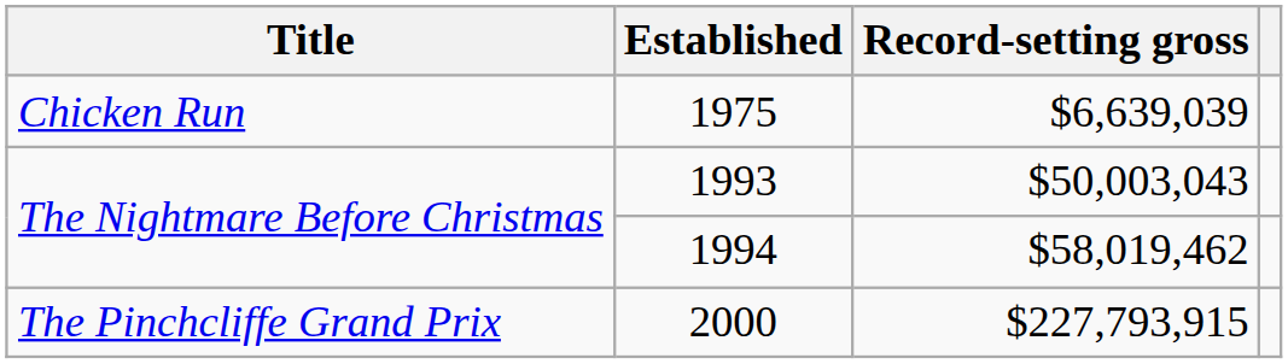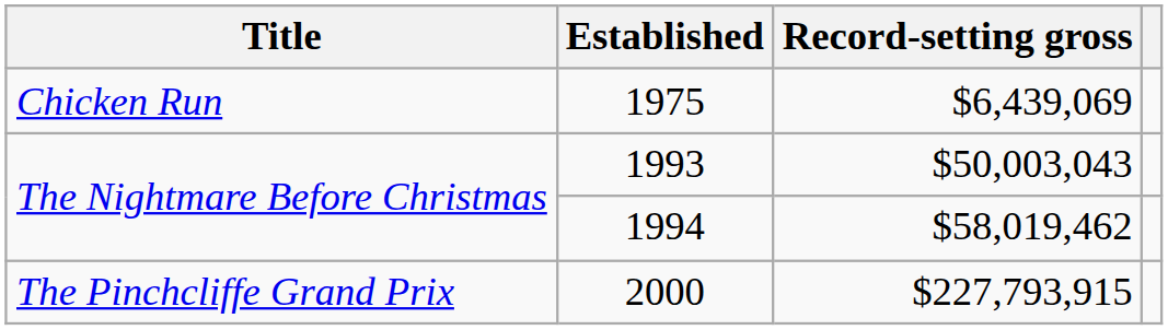 <table class="wikitable" style="margin:auto;">
 <tr>
 <th scope="col">Title</th>
 <th scope="col">Established</th>
 <th scope="col">Record-setting gross</th>
 <th scope="col"></th>
 </tr>
 <tr>
 <td scope="row"><em><a href='#'>Chicken Run</a></em></td>
 <td style="text-align:center;">1975</td>
-<td style="text-align:right;">$6,639,039</td>
+<td style="text-align:right;">$6,439,069</td>
 <td></td>
 </tr>
 <tr>
 <td scope="row" rowspan="2"><em><a href='#'>The Nightmare Before Christmas</a></em></td>
 <td style="text-align:center;">1993</td>
 <td style="text-align:right;">$50,003,043</td>
 <td></td>
 </tr>
 <tr>
 <td style="text-align:center;">1994</td>
 <td style="text-align:right;">$58,019,462</td>
 <td></td>
 </tr>
 <tr>
 <td scope="row" rowspan="1"><em><a href='#'>The Pinchcliffe Grand Prix</a></em></td>
 <td style="text-align:center;">2000</td>
 <td style="text-align:right;">$227,793,915</td>
 <td></td>
 </tr>
 </table>
